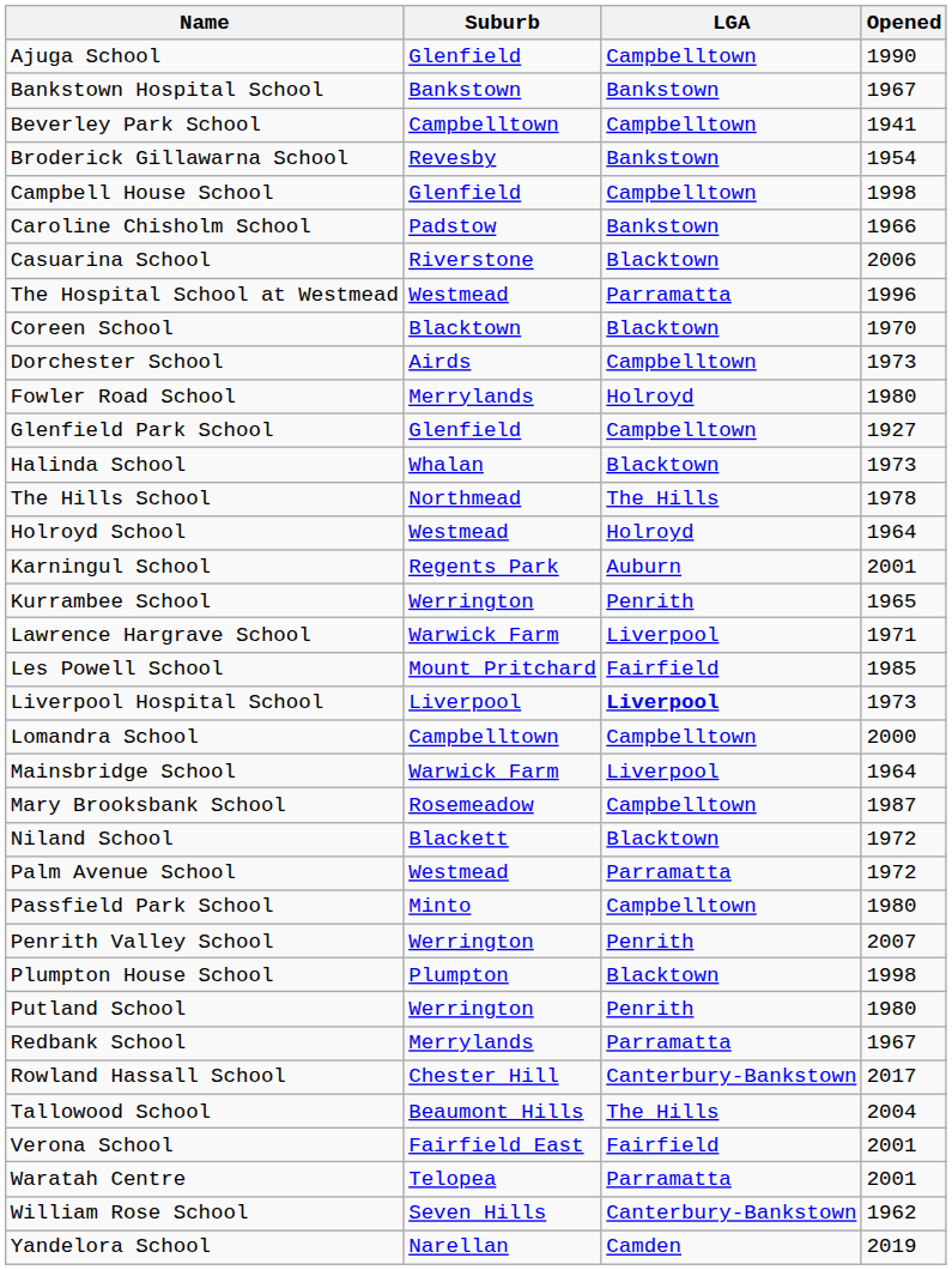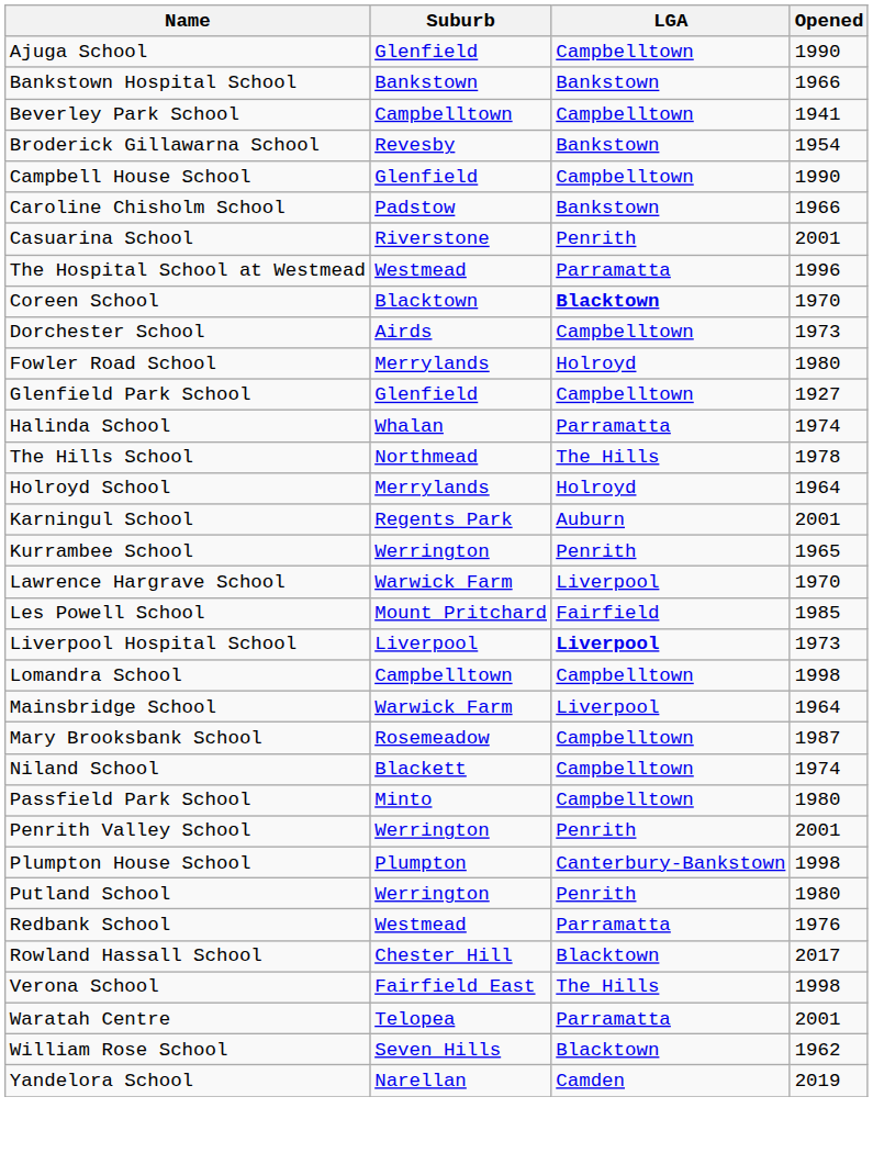 <table class="wikitable sortable">
 <tr>
 <th>Name</th>
 <th>Suburb</th>
 <th>LGA</th>
 <th>Opened</th>
 </tr>
 <tr>
 <td>Ajuga School</td>
 <td><a href='#'>Glenfield</a></td>
 <td><a href='#'>Campbelltown</a></td>
 <td>1990</td>
 </tr>
 <tr>
 <td>Bankstown Hospital School</td>
 <td><a href='#'>Bankstown</a></td>
 <td><a href='#'>Bankstown</a></td>
-<td>1967</td>
+<td>1966</td>
 </tr>
 <tr>
 <td>Beverley Park School</td>
 <td><a href='#'>Campbelltown</a></td>
 <td><a href='#'>Campbelltown</a></td>
 <td>1941</td>
 </tr>
 <tr>
 <td>Broderick Gillawarna School</td>
 <td><a href='#'>Revesby</a></td>
 <td><a href='#'>Bankstown</a></td>
 <td>1954</td>
 </tr>
 <tr>
 <td>Campbell House School</td>
 <td><a href='#'>Glenfield</a></td>
 <td><a href='#'>Campbelltown</a></td>
-<td>1998</td>
+<td>1990</td>
 </tr>
 <tr>
 <td>Caroline Chisholm School</td>
 <td><a href='#'>Padstow</a></td>
 <td><a href='#'>Bankstown</a></td>
 <td>1966</td>
 </tr>
 <tr>
 <td>Casuarina School</td>
 <td><a href='#'>Riverstone</a></td>
-<td><a href='#'>Blacktown</a></td>
-<td>2006</td>
+<td><a href='#'>Penrith</a></td>
+<td>2001</td>
 </tr>
 <tr>
 <td>The Hospital School at Westmead</td>
 <td><a href='#'>Westmead</a></td>
 <td><a href='#'>Parramatta</a></td>
 <td>1996</td>
 </tr>
 <tr>
 <td>Coreen School</td>
 <td><a href='#'>Blacktown</a></td>
-<td><a href='#'>Blacktown</a></td>
+<td><strong><a href='#'>Blacktown</a></strong></td>
 <td>1970</td>
 </tr>
 <tr>
 <td>Dorchester School</td>
 <td><a href='#'>Airds</a></td>
 <td><a href='#'>Campbelltown</a></td>
 <td>1973</td>
 </tr>
 <tr>
 <td>Fowler Road School</td>
 <td><a href='#'>Merrylands</a></td>
 <td><a href='#'>Holroyd</a></td>
 <td>1980</td>
 </tr>
 <tr>
 <td>Glenfield Park School</td>
 <td><a href='#'>Glenfield</a></td>
 <td><a href='#'>Campbelltown</a></td>
 <td>1927</td>
 </tr>
 <tr>
 <td>Halinda School</td>
 <td><a href='#'>Whalan</a></td>
-<td><a href='#'>Blacktown</a></td>
-<td>1973</td>
+<td><a href='#'>Parramatta</a></td>
+<td>1974</td>
 </tr>
 <tr>
 <td>The Hills School</td>
 <td><a href='#'>Northmead</a></td>
 <td><a href='#'>The Hills</a></td>
 <td>1978</td>
 </tr>
 <tr>
 <td>Holroyd School</td>
-<td><a href='#'>Westmead</a></td>
+<td><a href='#'>Merrylands</a></td>
 <td><a href='#'>Holroyd</a></td>
 <td>1964</td>
 </tr>
 <tr>
 <td>Karningul School</td>
 <td><a href='#'>Regents Park</a></td>
 <td><a href='#'>Auburn</a></td>
 <td>2001</td>
 </tr>
 <tr>
 <td>Kurrambee School</td>
 <td><a href='#'>Werrington</a></td>
 <td><a href='#'>Penrith</a></td>
 <td>1965</td>
 </tr>
 <tr>
 <td>Lawrence Hargrave School</td>
 <td><a href='#'>Warwick Farm</a></td>
 <td><a href='#'>Liverpool</a></td>
-<td>1971</td>
+<td>1970</td>
 </tr>
 <tr>
 <td>Les Powell School</td>
 <td><a href='#'>Mount Pritchard</a></td>
 <td><a href='#'>Fairfield</a></td>
 <td>1985</td>
 </tr>
 <tr>
 <td>Liverpool Hospital School</td>
 <td><a href='#'>Liverpool</a></td>
 <td><strong><a href='#'>Liverpool</a></strong></td>
 <td>1973</td>
 </tr>
 <tr>
 <td>Lomandra School</td>
 <td><a href='#'>Campbelltown</a></td>
 <td><a href='#'>Campbelltown</a></td>
-<td>2000</td>
+<td>1998</td>
 </tr>
 <tr>
 <td>Mainsbridge School</td>
 <td><a href='#'>Warwick Farm</a></td>
 <td><a href='#'>Liverpool</a></td>
 <td>1964</td>
 </tr>
 <tr>
 <td>Mary Brooksbank School</td>
 <td><a href='#'>Rosemeadow</a></td>
 <td><a href='#'>Campbelltown</a></td>
 <td>1987</td>
 </tr>
 <tr>
 <td>Niland School</td>
 <td><a href='#'>Blackett</a></td>
-<td><a href='#'>Blacktown</a></td>
-<td>1972</td>
-</tr>
-<tr>
-<td>Palm Avenue School</td>
-<td><a href='#'>Westmead</a></td>
-<td><a href='#'>Parramatta</a></td>
-<td>1972</td>
+<td><a href='#'>Campbelltown</a></td>
+<td>1974</td>
 </tr>
 <tr>
 <td>Passfield Park School</td>
 <td><a href='#'>Minto</a></td>
 <td><a href='#'>Campbelltown</a></td>
 <td>1980</td>
 </tr>
 <tr>
 <td>Penrith Valley School</td>
 <td><a href='#'>Werrington</a></td>
 <td><a href='#'>Penrith</a></td>
-<td>2007</td>
+<td>2001</td>
 </tr>
 <tr>
 <td>Plumpton House School</td>
 <td><a href='#'>Plumpton</a></td>
-<td><a href='#'>Blacktown</a></td>
+<td><a href='#'>Canterbury-Bankstown</a></td>
 <td>1998</td>
 </tr>
 <tr>
 <td>Putland School</td>
 <td><a href='#'>Werrington</a></td>
 <td><a href='#'>Penrith</a></td>
 <td>1980</td>
 </tr>
 <tr>
 <td>Redbank School</td>
-<td><a href='#'>Merrylands</a></td>
+<td><a href='#'>Westmead</a></td>
 <td><a href='#'>Parramatta</a></td>
-<td>1967</td>
+<td>1976</td>
 </tr>
 <tr>
 <td>Rowland Hassall School</td>
 <td><a href='#'>Chester Hill</a></td>
-<td><a href='#'>Canterbury-Bankstown</a></td>
+<td><a href='#'>Blacktown</a></td>
 <td>2017</td>
-</tr>
-<tr>
-<td>Tallowood School</td>
-<td><a href='#'>Beaumont Hills</a></td>
-<td><a href='#'>The Hills</a></td>
-<td>2004</td>
 </tr>
 <tr>
 <td>Verona School</td>
 <td><a href='#'>Fairfield East</a></td>
-<td><a href='#'>Fairfield</a></td>
-<td>2001</td>
+<td><a href='#'>The Hills</a></td>
+<td>1998</td>
 </tr>
 <tr>
 <td>Waratah Centre</td>
 <td><a href='#'>Telopea</a></td>
 <td><a href='#'>Parramatta</a></td>
 <td>2001</td>
 </tr>
 <tr>
 <td>William Rose School</td>
 <td><a href='#'>Seven Hills</a></td>
-<td><a href='#'>Canterbury-Bankstown</a></td>
+<td><a href='#'>Blacktown</a></td>
 <td>1962</td>
 </tr>
 <tr>
 <td>Yandelora School</td>
 <td><a href='#'>Narellan</a></td>
 <td><a href='#'>Camden</a></td>
 <td>2019</td>
 </tr>
 </table>
